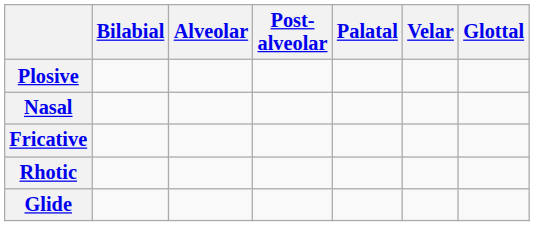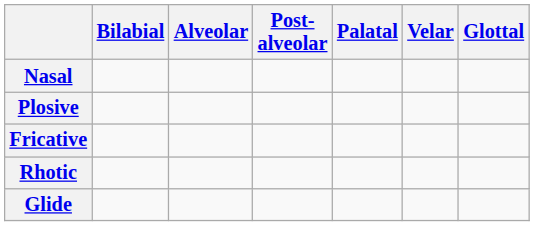 <table class="wikitable" style="text-align:center">
 <tr>
 <th></th>
 <th><a href='#'>Bilabial</a></th>
 <th><a href='#'>Alveolar</a></th>
 <th><a href='#'>Post-<br>alveolar</a></th>
 <th><a href='#'>Palatal</a></th>
 <th><a href='#'>Velar</a></th>
 <th><a href='#'>Glottal</a></th>
 </tr>
 <tr>
+<th><a href='#'>Nasal</a></th>
+<td> </td>
+<td> </td>
+<td></td>
+<td> </td>
+<td></td>
+<td></td>
+</tr>
+<tr>
 <th><a href='#'>Plosive</a></th>
 <td></td>
 <td> </td>
 <td></td>
 <td> </td>
 <td> </td>
 <td> </td>
-</tr>
-<tr>
-<th><a href='#'>Nasal</a></th>
-<td> </td>
-<td> </td>
-<td></td>
-<td> </td>
-<td></td>
-<td></td>
 </tr>
 <tr>
 <th><a href='#'>Fricative</a></th>
 <td></td>
 <td> </td>
 <td> </td>
 <td> </td>
 <td></td>
 <td> </td>
 </tr>
 <tr>
 <th><a href='#'>Rhotic</a></th>
 <td></td>
 <td></td>
 <td> </td>
 <td></td>
 <td></td>
 <td></td>
 </tr>
 <tr>
 <th><a href='#'>Glide</a></th>
 <td> </td>
 <td></td>
 <td></td>
 <td> </td>
 <td></td>
 <td></td>
 </tr>
 </table>
